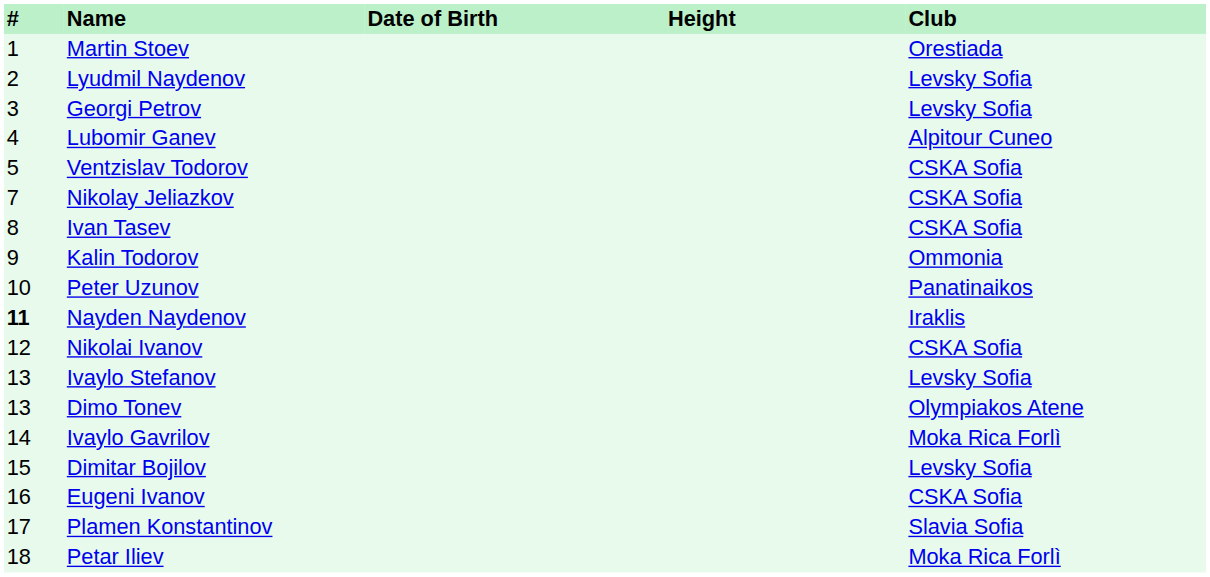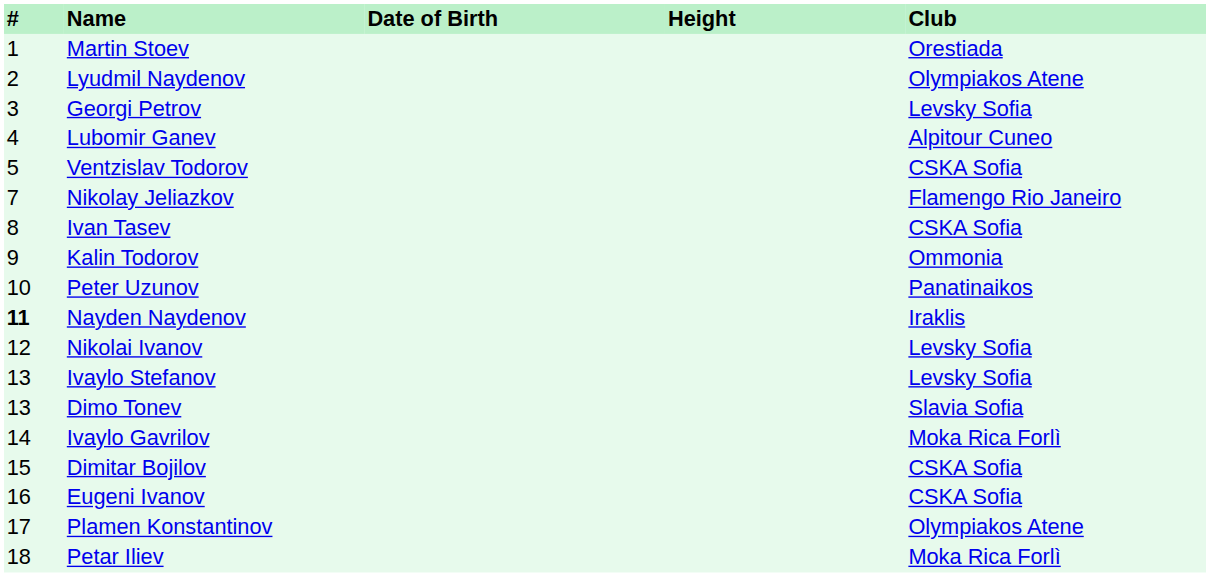 <table border=0 cellpadding=2 cellspacing=0  |- bgcolor=#E7FAEC style=text-align:left; font-size:90%; width=100%>
 <tr style="background:#bbf0c9;">
 <th width=5%>#</th>
 <th style="width:25%; text-align:left;">Name</th>
 <th width=25%>Date of Birth</th>
 <th width=20%>Height</th>
 <th width=25%>Club</th>
 </tr>
 <tr>
 <td>1</td>
 <td><a href='#'>Martin Stoev</a></td>
 <td></td>
 <td></td>
 <td><a href='#'>Orestiada</a> </td>
 </tr>
 <tr>
 <td>2</td>
 <td><a href='#'>Lyudmil Naydenov</a></td>
 <td></td>
 <td></td>
-<td><a href='#'>Levsky Sofia</a></td>
+<td><a href='#'>Olympiakos Atene</a> </td>
 </tr>
 <tr>
 <td>3</td>
 <td><a href='#'>Georgi Petrov</a></td>
 <td></td>
 <td></td>
 <td><a href='#'>Levsky Sofia</a></td>
 </tr>
 <tr>
 <td>4</td>
 <td><a href='#'>Lubomir Ganev</a></td>
 <td></td>
 <td></td>
 <td><a href='#'>Alpitour Cuneo</a> </td>
 </tr>
 <tr>
 <td>5</td>
 <td><a href='#'>Ventzislav Todorov</a></td>
 <td></td>
 <td></td>
 <td><a href='#'>CSKA Sofia</a></td>
 </tr>
 <tr>
 <td>7</td>
 <td><a href='#'>Nikolay Jeliazkov</a></td>
 <td></td>
 <td></td>
-<td><a href='#'>CSKA Sofia</a></td>
+<td><a href='#'>Flamengo Rio Janeiro</a> </td>
 </tr>
 <tr>
 <td>8</td>
 <td><a href='#'>Ivan Tasev</a></td>
 <td></td>
 <td></td>
 <td><a href='#'>CSKA Sofia</a></td>
 </tr>
 <tr>
 <td>9</td>
 <td><a href='#'>Kalin Todorov</a></td>
 <td></td>
 <td></td>
 <td><a href='#'>Ommonia</a></td>
 </tr>
 <tr>
 <td>10</td>
 <td><a href='#'>Peter Uzunov</a></td>
 <td></td>
 <td></td>
 <td><a href='#'>Panatinaikos</a> </td>
 </tr>
 <tr>
 <td><strong>11</strong></td>
 <td><a href='#'>Nayden Naydenov</a></td>
 <td></td>
 <td></td>
 <td><a href='#'>Iraklis</a> </td>
 </tr>
 <tr>
 <td>12</td>
 <td><a href='#'>Nikolai Ivanov</a></td>
 <td></td>
 <td></td>
-<td><a href='#'>CSKA Sofia</a></td>
+<td><a href='#'>Levsky Sofia</a></td>
 </tr>
 <tr>
 <td>13</td>
 <td><a href='#'>Ivaylo Stefanov</a></td>
 <td></td>
 <td></td>
 <td><a href='#'>Levsky Sofia</a></td>
 </tr>
 <tr>
 <td>13</td>
 <td><a href='#'>Dimo Tonev</a></td>
 <td></td>
 <td></td>
-<td><a href='#'>Olympiakos Atene</a> </td>
+<td><a href='#'>Slavia Sofia</a></td>
 </tr>
 <tr>
 <td>14</td>
 <td><a href='#'>Ivaylo Gavrilov</a></td>
 <td></td>
 <td></td>
 <td><a href='#'>Moka Rica Forlì</a> </td>
 </tr>
 <tr>
 <td>15</td>
 <td><a href='#'>Dimitar Bojilov</a></td>
 <td></td>
 <td></td>
-<td><a href='#'>Levsky Sofia</a></td>
+<td><a href='#'>CSKA Sofia</a></td>
 </tr>
 <tr>
 <td>16</td>
 <td><a href='#'>Eugeni Ivanov</a></td>
 <td></td>
 <td></td>
 <td><a href='#'>CSKA Sofia</a></td>
 </tr>
 <tr>
 <td>17</td>
 <td><a href='#'>Plamen Konstantinov</a></td>
 <td></td>
 <td></td>
-<td><a href='#'>Slavia Sofia</a></td>
+<td><a href='#'>Olympiakos Atene</a> </td>
 </tr>
 <tr>
 <td>18</td>
 <td><a href='#'>Petar Iliev</a></td>
 <td></td>
 <td></td>
 <td><a href='#'>Moka Rica Forlì</a> </td>
 </tr>
 </table>
